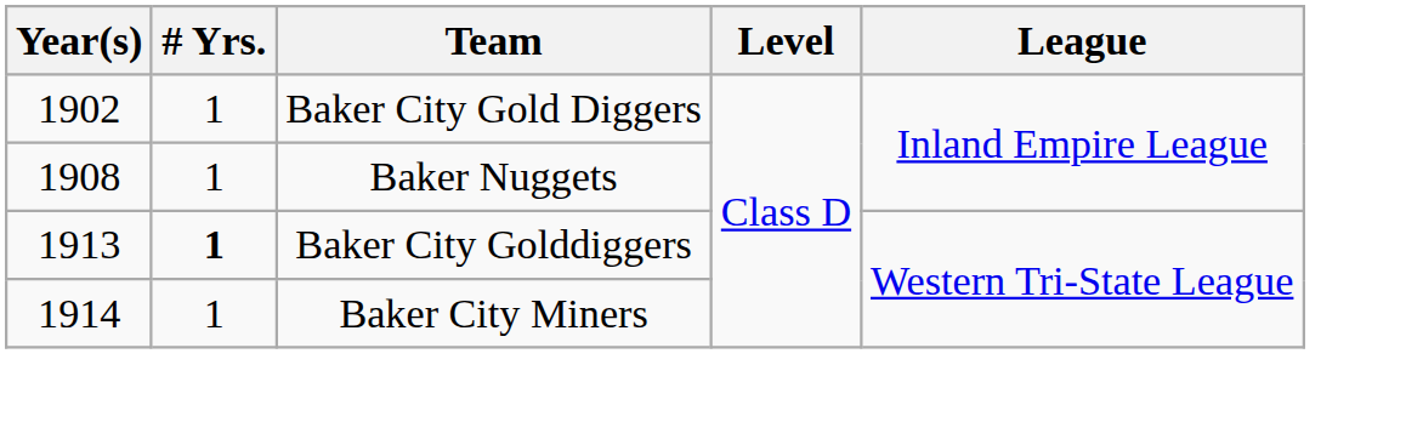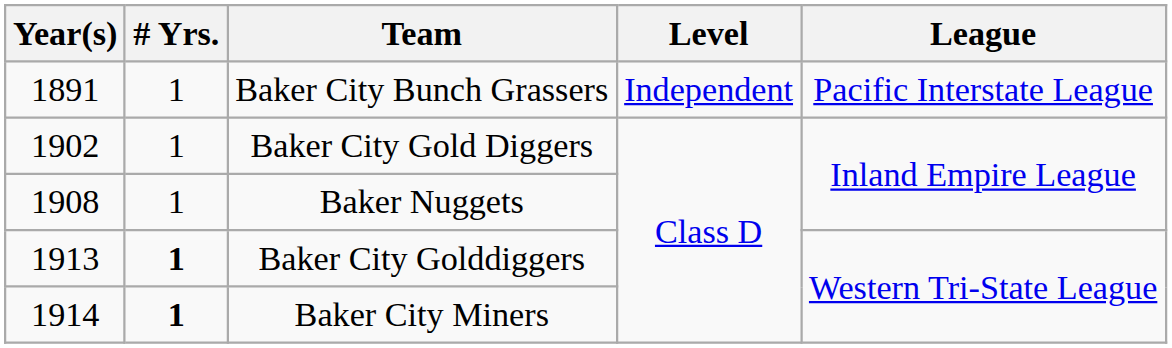 <table class="wikitable" style="text-align:center; font-size: 95%;">
 <tr>
 <th>Year(s)</th>
 <th># Yrs.</th>
 <th>Team</th>
 <th>Level</th>
 <th>League</th>
+</tr>
+<tr>
+<td>1891</td>
+<td>1</td>
+<td>Baker City Bunch Grassers</td>
+<td><a href='#'>Independent</a></td>
+<td><a href='#'>Pacific Interstate League</a></td>
 </tr>
 <tr>
 <td>1902</td>
 <td>1</td>
 <td>Baker City Gold Diggers</td>
 <td rowspan=4><a href='#'>Class D</a></td>
 <td rowspan=2><a href='#'>Inland Empire League</a></td>
 </tr>
 <tr>
 <td>1908</td>
 <td>1</td>
 <td>Baker Nuggets</td>
 </tr>
 <tr>
 <td>1913</td>
 <td><strong>1</strong></td>
 <td>Baker City Golddiggers</td>
 <td rowspan=2><a href='#'>Western Tri-State League</a></td>
 </tr>
 <tr>
 <td>1914</td>
-<td>1</td>
+<td><strong>1</strong></td>
 <td>Baker City Miners</td>
 </tr>
 </table>
